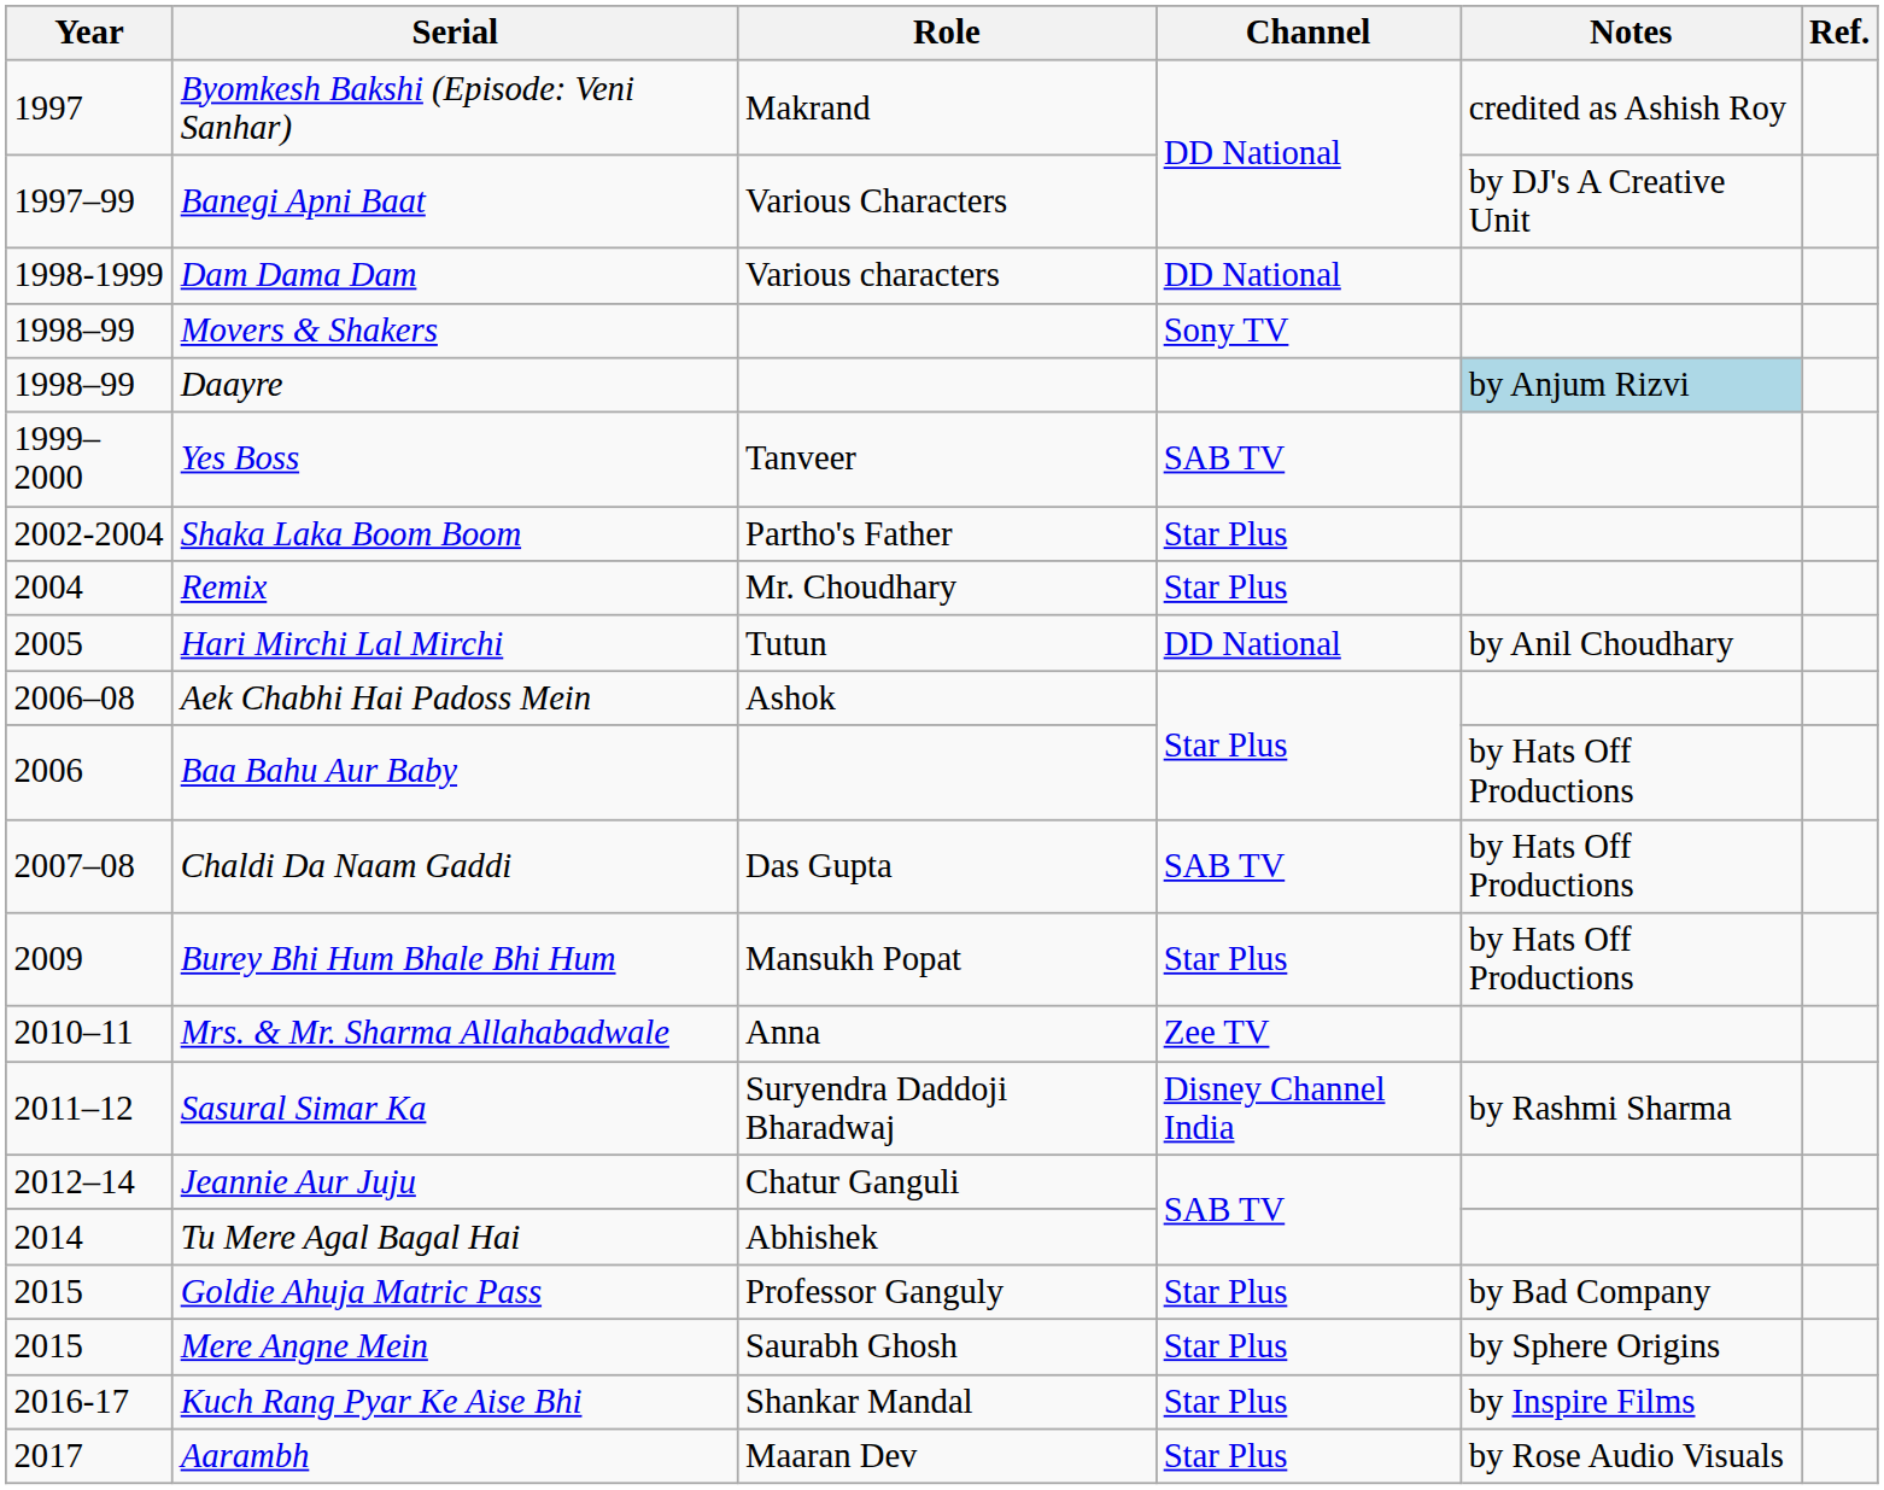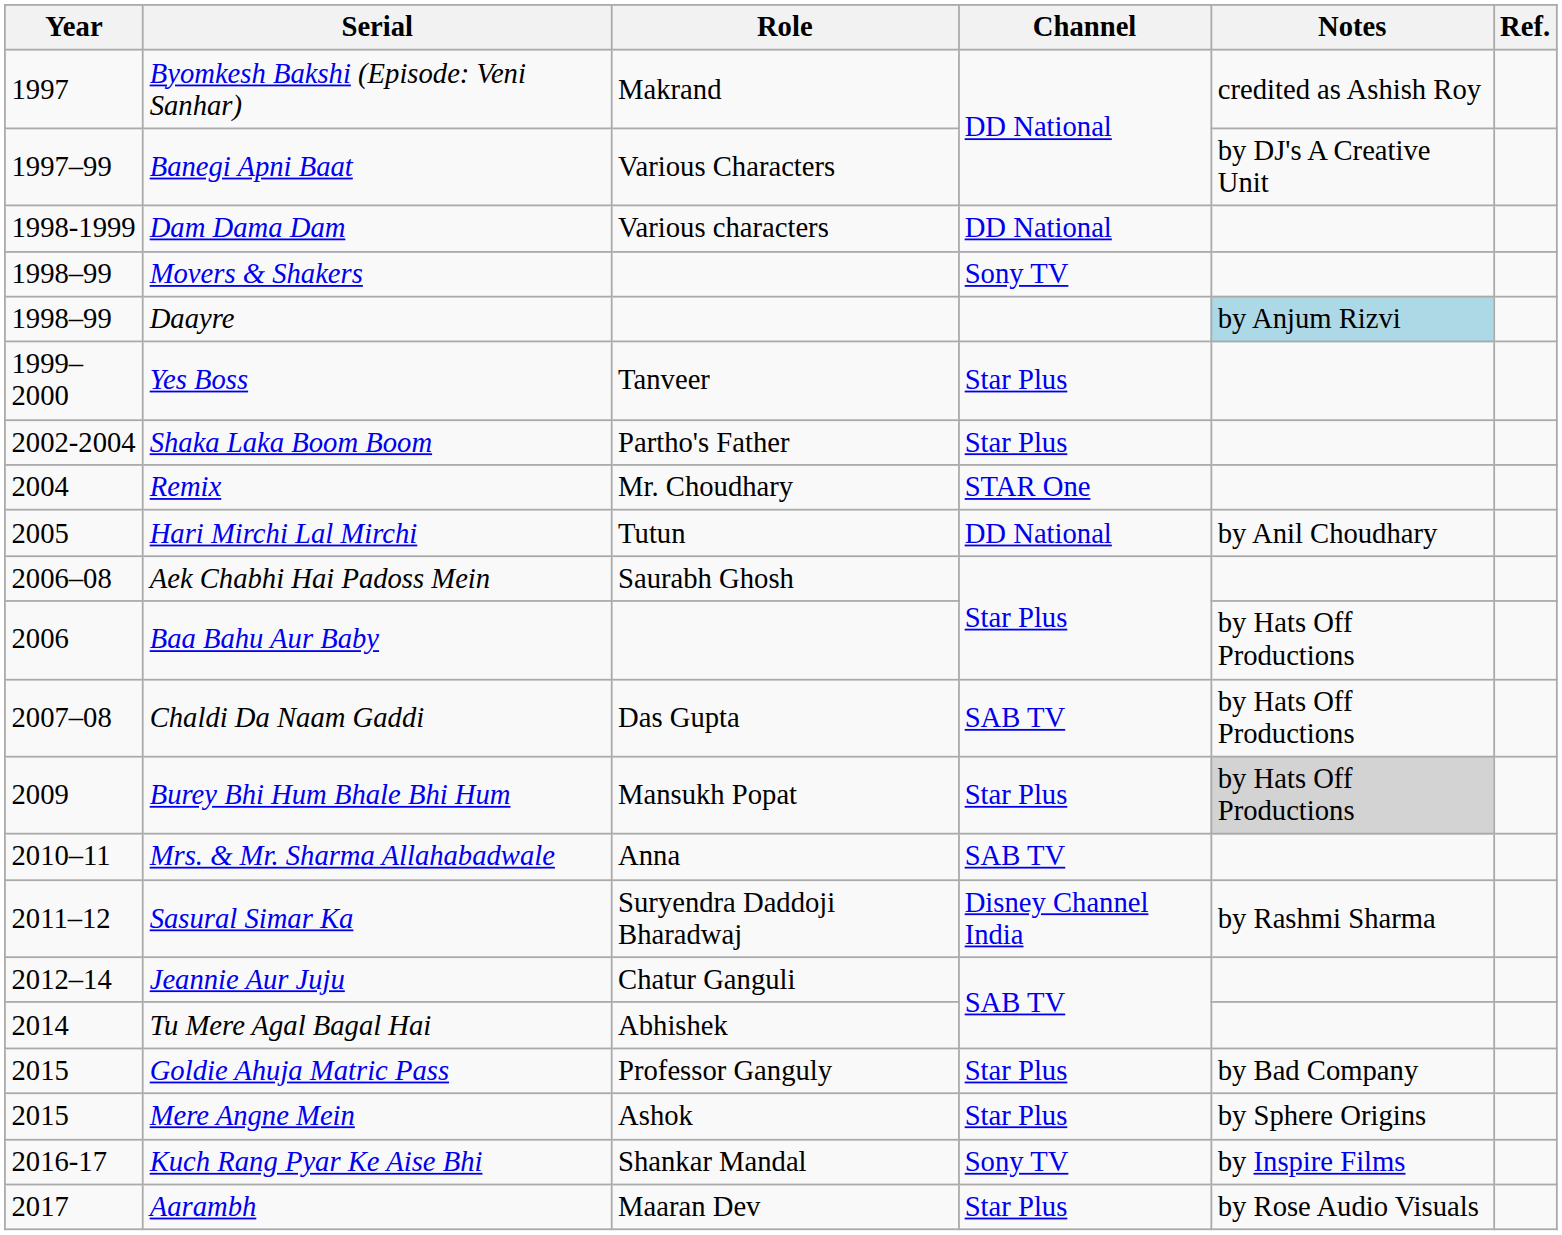 <table class="wikitable sortable">
 <tr>
 <th>Year</th>
 <th>Serial</th>
 <th>Role</th>
 <th>Channel</th>
 <th>Notes</th>
 <th>Ref.</th>
 </tr>
 <tr>
 <td>1997</td>
 <td><em><a href='#'>Byomkesh Bakshi</a> (Episode: Veni Sanhar)</em></td>
 <td>Makrand</td>
 <td rowspan="2"><a href='#'>DD National</a></td>
 <td>credited as Ashish Roy</td>
 <td></td>
 </tr>
 <tr>
 <td>1997–99</td>
 <td><em><a href='#'>Banegi Apni Baat</a></em></td>
 <td>Various Characters</td>
 <td>by DJ's A Creative Unit</td>
 <td></td>
 </tr>
 <tr>
 <td>1998-1999</td>
 <td><em><a href='#'>Dam Dama Dam</a></em></td>
 <td>Various characters</td>
 <td><a href='#'>DD National</a></td>
 <td></td>
 <td></td>
 </tr>
 <tr>
 <td>1998–99</td>
 <td><em><a href='#'>Movers & Shakers</a></em></td>
 <td></td>
 <td><a href='#'>Sony TV</a></td>
 <td></td>
 <td></td>
 </tr>
 <tr>
 <td>1998–99</td>
 <td><em>Daayre</em></td>
 <td></td>
 <td></td>
 <td style="background: lightblue;">by Anjum Rizvi</td>
 <td></td>
 </tr>
 <tr>
 <td>1999–2000</td>
 <td><em><a href='#'>Yes Boss</a></em></td>
 <td>Tanveer</td>
-<td><a href='#'>SAB TV</a></td>
+<td><a href='#'>Star Plus</a></td>
 <td></td>
 <td></td>
 </tr>
 <tr>
 <td>2002-2004</td>
 <td><em><a href='#'>Shaka Laka Boom Boom</a></em></td>
 <td>Partho's Father</td>
 <td><a href='#'>Star Plus</a></td>
 <td></td>
 <td></td>
 </tr>
 <tr>
 <td>2004</td>
 <td><em><a href='#'>Remix</a></em></td>
 <td>Mr. Choudhary</td>
-<td><a href='#'>Star Plus</a></td>
+<td><a href='#'>STAR One</a></td>
 <td></td>
 <td></td>
 </tr>
 <tr>
 <td>2005</td>
 <td><em><a href='#'>Hari Mirchi Lal Mirchi</a></em></td>
 <td>Tutun</td>
 <td><a href='#'>DD National</a></td>
 <td>by Anil Choudhary</td>
 <td></td>
 </tr>
 <tr>
 <td>2006–08</td>
 <td><em>Aek Chabhi Hai Padoss Mein</em></td>
-<td>Ashok</td>
+<td>Saurabh Ghosh</td>
 <td rowspan="2"><a href='#'>Star Plus</a></td>
 <td></td>
 <td></td>
 </tr>
 <tr>
 <td>2006</td>
 <td><em><a href='#'>Baa Bahu Aur Baby</a></em></td>
 <td></td>
 <td>by Hats Off Productions</td>
 <td></td>
 </tr>
 <tr>
 <td>2007–08</td>
 <td><em>Chaldi Da Naam Gaddi</em></td>
 <td>Das Gupta</td>
 <td><a href='#'>SAB TV</a></td>
 <td>by Hats Off Productions</td>
 <td></td>
 </tr>
 <tr>
 <td>2009</td>
 <td><em><a href='#'>Burey Bhi Hum Bhale Bhi Hum</a></em></td>
 <td>Mansukh Popat</td>
 <td><a href='#'>Star Plus</a></td>
-<td>by Hats Off Productions</td>
+<td style="background: lightgrey;">by Hats Off Productions</td>
 <td></td>
 </tr>
 <tr>
 <td>2010–11</td>
 <td><em><a href='#'>Mrs. & Mr. Sharma Allahabadwale</a></em></td>
 <td>Anna</td>
-<td><a href='#'>Zee TV</a></td>
+<td><a href='#'>SAB TV</a></td>
 <td></td>
 <td></td>
 </tr>
 <tr>
 <td>2011–12</td>
 <td><em><a href='#'>Sasural Simar Ka</a></em></td>
 <td>Suryendra Daddoji Bharadwaj</td>
 <td><a href='#'>Disney Channel India</a></td>
 <td>by Rashmi Sharma</td>
 <td></td>
 </tr>
 <tr>
 <td>2012–14</td>
 <td><em><a href='#'>Jeannie Aur Juju</a></em></td>
 <td>Chatur Ganguli</td>
 <td rowspan="2"><a href='#'>SAB TV</a></td>
 <td></td>
 <td></td>
 </tr>
 <tr>
 <td>2014</td>
 <td><em>Tu Mere Agal Bagal Hai</em></td>
 <td>Abhishek</td>
 <td></td>
 <td></td>
 </tr>
 <tr>
 <td>2015</td>
 <td><em><a href='#'>Goldie Ahuja Matric Pass</a></em></td>
 <td>Professor Ganguly</td>
 <td><a href='#'>Star Plus</a></td>
 <td>by Bad Company</td>
 <td></td>
 </tr>
 <tr>
 <td>2015</td>
 <td><em><a href='#'>Mere Angne Mein</a></em></td>
-<td>Saurabh Ghosh</td>
+<td>Ashok</td>
 <td><a href='#'>Star Plus</a></td>
 <td>by Sphere Origins</td>
 <td></td>
 </tr>
 <tr>
 <td>2016-17</td>
 <td><em><a href='#'>Kuch Rang Pyar Ke Aise Bhi</a></em></td>
 <td>Shankar Mandal</td>
-<td><a href='#'>Star Plus</a></td>
+<td><a href='#'>Sony TV</a></td>
 <td>by <a href='#'>Inspire Films</a></td>
 <td></td>
 </tr>
 <tr>
 <td>2017</td>
 <td><em><a href='#'>Aarambh</a></em></td>
 <td>Maaran Dev</td>
 <td><a href='#'>Star Plus</a></td>
 <td>by Rose Audio Visuals</td>
 <td></td>
 </tr>
 </table>
